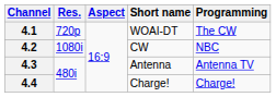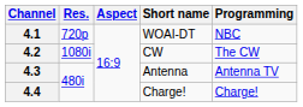 <table class="wikitable">
 <tr>
 <th scope = "col"><a href='#'>Channel</a></th>
 <th scope = "col"><a href='#'>Res.</a></th>
 <th scope = "col"><a href='#'>Aspect</a></th>
 <th scope = "col">Short name</th>
 <th scope = "col">Programming</th>
 </tr>
 <tr>
 <th scope = "row">4.1</th>
 <td><a href='#'>720p</a></td>
 <td rowspan="4"><a href='#'>16:9</a></td>
 <td>WOAI-DT</td>
-<td><a href='#'>The CW</a></td>
+<td><a href='#'>NBC</a></td>
 </tr>
 <tr>
 <th scope = "row">4.2</th>
 <td><a href='#'>1080i</a></td>
 <td>CW</td>
-<td><a href='#'>NBC</a></td>
+<td><a href='#'>The CW</a></td>
 </tr>
 <tr>
 <th scope = "row">4.3</th>
 <td rowspan="2"><a href='#'>480i</a></td>
 <td>Antenna</td>
 <td><a href='#'>Antenna TV</a></td>
 </tr>
 <tr>
 <th scope = "row">4.4</th>
 <td>Charge!</td>
 <td><a href='#'>Charge!</a></td>
 </tr>
 </table>
